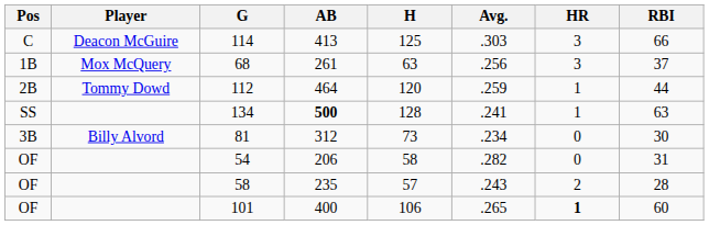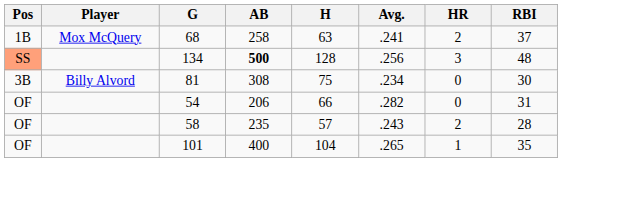 <table class="wikitable sortable">
 <tr>
 <th bgcolor="#DDDDFF" width="5%">Pos</th>
 <th bgcolor="#DDDDFF" width="16%">Player</th>
 <th bgcolor="#DDDDFF" width="9%">G</th>
 <th bgcolor="#DDDDFF" width="9%">AB</th>
 <th bgcolor="#DDDDFF" width="9%">H</th>
 <th bgcolor="#DDDDFF" width="9%">Avg.</th>
 <th bgcolor="#DDDDFF" width="9%">HR</th>
 <th bgcolor="#DDDDFF" width="9%">RBI</th>
 </tr>
-<tr align="center">
-<td>C</td>
-<td><a href='#'>Deacon McGuire</a></td>
-<td>114</td>
-<td>413</td>
-<td>125</td>
-<td>.303</td>
-<td>3</td>
-<td>66</td>
-</tr>
 <tr align=center>
 <td>1B</td>
 <td><a href='#'>Mox McQuery</a></td>
 <td>68</td>
-<td>261</td>
+<td>258</td>
 <td>63</td>
-<td>.256</td>
-<td>3</td>
+<td>.241</td>
+<td>2</td>
 <td>37</td>
 </tr>
 <tr align=center>
-<td>2B</td>
-<td><a href='#'>Tommy Dowd</a></td>
-<td>112</td>
-<td>464</td>
-<td>120</td>
-<td>.259</td>
-<td>1</td>
-<td>44</td>
-</tr>
-<tr align=center>
-<td>SS</td>
+<td style="background: lightsalmon;">SS</td>
 <td></td>
 <td>134</td>
 <td><strong>500</strong></td>
 <td>128</td>
-<td>.241</td>
-<td>1</td>
-<td>63</td>
+<td>.256</td>
+<td>3</td>
+<td>48</td>
 </tr>
 <tr align="center">
 <td>3B</td>
 <td><a href='#'>Billy Alvord</a></td>
 <td>81</td>
-<td>312</td>
-<td>73</td>
+<td>308</td>
+<td>75</td>
 <td>.234</td>
 <td>0</td>
 <td>30</td>
 </tr>
 <tr align=center>
 <td>OF</td>
 <td></td>
 <td>54</td>
 <td>206</td>
-<td>58</td>
+<td>66</td>
 <td>.282</td>
 <td>0</td>
 <td>31</td>
 </tr>
 <tr align="center">
 <td>OF</td>
 <td></td>
 <td>58</td>
 <td>235</td>
 <td>57</td>
 <td>.243</td>
 <td>2</td>
 <td>28</td>
 </tr>
 <tr align="center">
 <td>OF</td>
 <td></td>
 <td>101</td>
 <td>400</td>
-<td>106</td>
+<td>104</td>
 <td>.265</td>
-<td><strong>1</strong></td>
-<td>60</td>
+<td>1</td>
+<td>35</td>
 </tr>
 </table>
